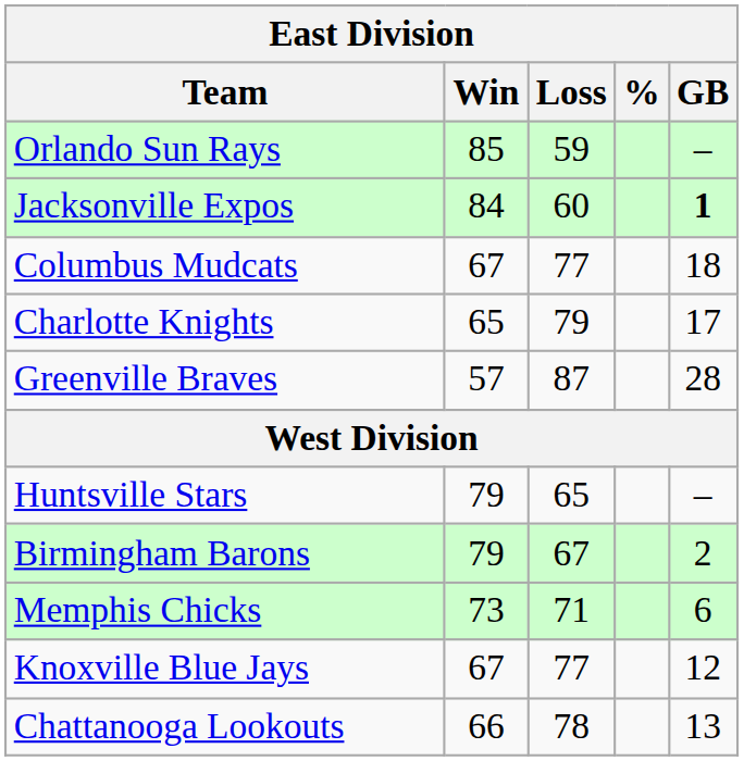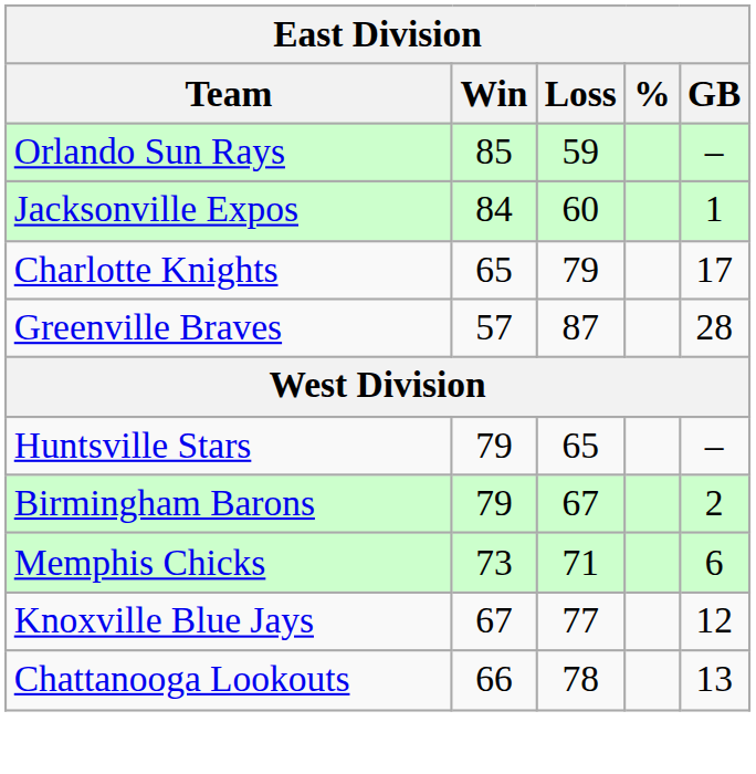 <table class="wikitable">
 <tr>
 <th colspan="5">East Division</th>
 </tr>
 <tr>
 <th width="60%">Team</th>
 <th>Win</th>
 <th>Loss</th>
 <th>%</th>
 <th>GB</th>
 </tr>
 <tr align=center bgcolor=ccffcc>
 <td align=left><a href='#'>Orlando Sun Rays</a></td>
 <td>85</td>
 <td>59</td>
 <td></td>
 <td>–</td>
 </tr>
 <tr align=center bgcolor=ccffcc>
 <td align=left><a href='#'>Jacksonville Expos</a></td>
 <td>84</td>
 <td>60</td>
 <td></td>
-<td><strong>1</strong></td>
-</tr>
-<tr align=center>
-<td align=left><a href='#'>Columbus Mudcats</a></td>
-<td>67</td>
-<td>77</td>
-<td></td>
-<td>18</td>
+<td>1</td>
 </tr>
 <tr align=center>
 <td align=left><a href='#'>Charlotte Knights</a></td>
 <td>65</td>
 <td>79</td>
 <td></td>
 <td>17</td>
 </tr>
 <tr align=center>
 <td align=left><a href='#'>Greenville Braves</a></td>
 <td>57</td>
 <td>87</td>
 <td></td>
 <td>28</td>
 </tr>
 <tr>
 <th colspan="5">West Division</th>
 </tr>
 <tr align=center>
 <td align=left><a href='#'>Huntsville Stars</a></td>
 <td>79</td>
 <td>65</td>
 <td></td>
 <td>–</td>
 </tr>
 <tr align=center bgcolor=ccffcc>
 <td align=left><a href='#'>Birmingham Barons</a></td>
 <td>79</td>
 <td>67</td>
 <td></td>
 <td>2</td>
 </tr>
 <tr align=center bgcolor=ccffcc>
 <td align=left><a href='#'>Memphis Chicks</a></td>
 <td>73</td>
 <td>71</td>
 <td></td>
 <td>6</td>
 </tr>
 <tr align=center>
 <td align=left><a href='#'>Knoxville Blue Jays</a></td>
 <td>67</td>
 <td>77</td>
 <td></td>
 <td>12</td>
 </tr>
 <tr align=center>
 <td align=left><a href='#'>Chattanooga Lookouts</a></td>
 <td>66</td>
 <td>78</td>
 <td></td>
 <td>13</td>
 </tr>
 </table>
